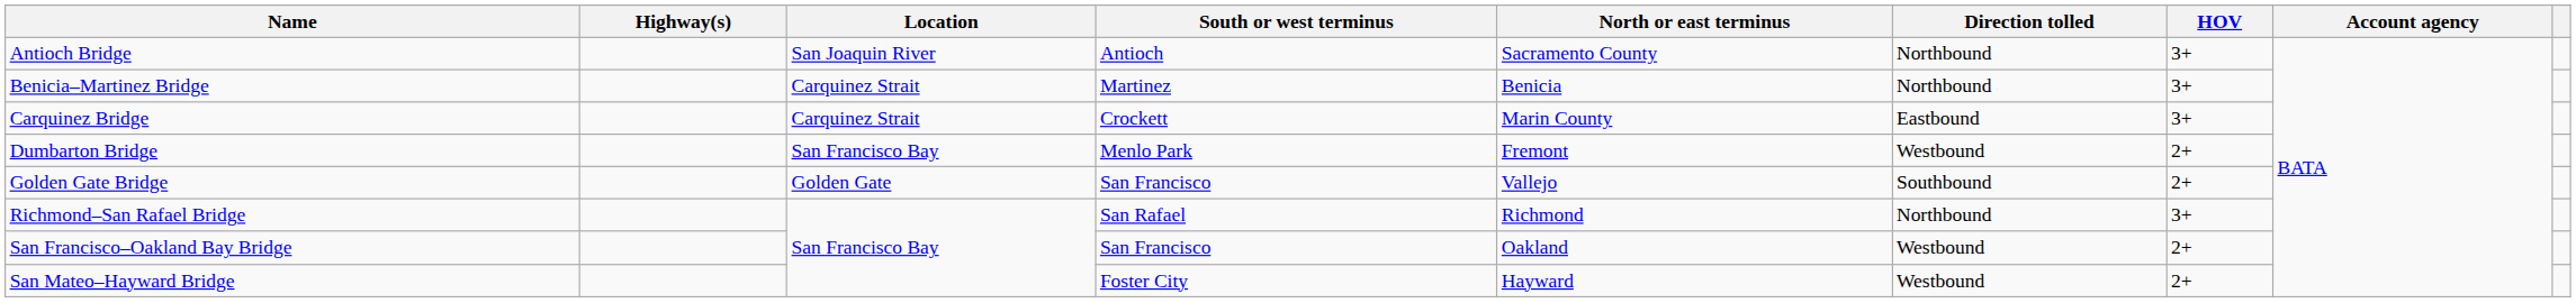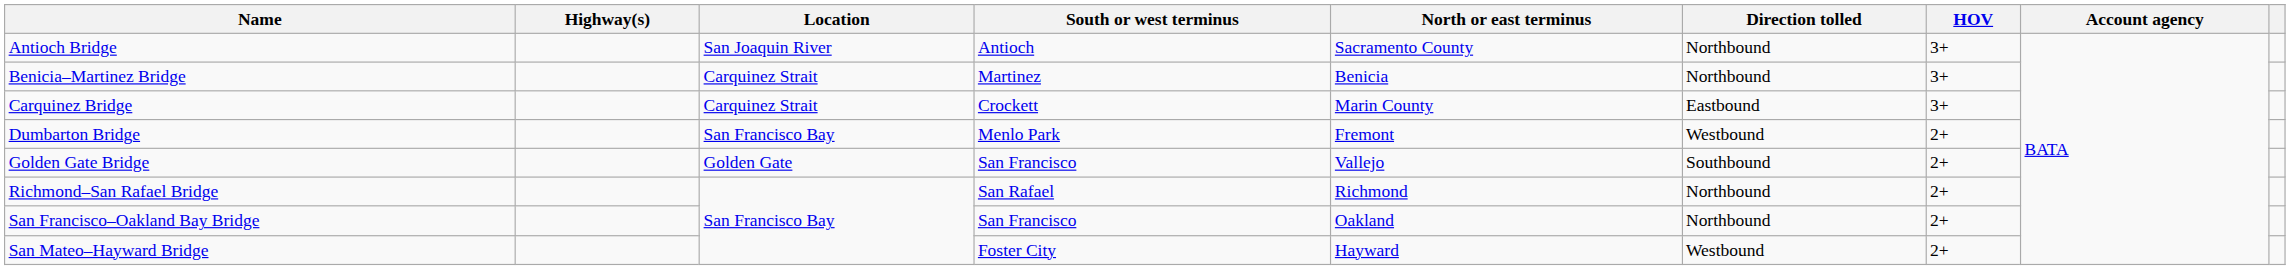 <table class="wikitable" style="font-size:95%" width=100%>
 <tr>
 <th>Name</th>
 <th>Highway(s)</th>
 <th>Location</th>
 <th>South or west terminus</th>
 <th>North or east terminus</th>
 <th>Direction tolled</th>
 <th><a href='#'>HOV</a></th>
 <th>Account agency</th>
 <th></th>
 </tr>
 <tr>
 <td><a href='#'>Antioch Bridge</a></td>
 <td></td>
 <td><a href='#'>San Joaquin River</a></td>
 <td><a href='#'>Antioch</a></td>
 <td><a href='#'>Sacramento County</a></td>
 <td>Northbound</td>
 <td>3+</td>
 <td rowspan="8"><a href='#'>BATA</a></td>
 <td></td>
 </tr>
 <tr>
 <td><a href='#'>Benicia–Martinez Bridge</a></td>
 <td></td>
 <td><a href='#'>Carquinez Strait</a></td>
 <td><a href='#'>Martinez</a></td>
 <td><a href='#'>Benicia</a></td>
 <td>Northbound</td>
 <td>3+</td>
 <td></td>
 </tr>
 <tr>
 <td><a href='#'>Carquinez Bridge</a></td>
 <td></td>
 <td><a href='#'>Carquinez Strait</a></td>
 <td><a href='#'>Crockett</a></td>
 <td><a href='#'>Marin County</a></td>
 <td>Eastbound</td>
 <td>3+</td>
 <td></td>
 </tr>
 <tr>
 <td><a href='#'>Dumbarton Bridge</a></td>
 <td></td>
 <td><a href='#'>San Francisco Bay</a></td>
 <td><a href='#'>Menlo Park</a></td>
 <td><a href='#'>Fremont</a></td>
 <td>Westbound</td>
 <td>2+</td>
 <td></td>
 </tr>
 <tr>
 <td><a href='#'>Golden Gate Bridge</a></td>
 <td></td>
 <td><a href='#'>Golden Gate</a></td>
 <td><a href='#'>San Francisco</a></td>
 <td><a href='#'>Vallejo</a></td>
 <td>Southbound</td>
 <td>2+</td>
 <td></td>
 </tr>
 <tr>
 <td><a href='#'>Richmond–San Rafael Bridge</a></td>
 <td></td>
 <td rowspan="3"><a href='#'>San Francisco Bay</a></td>
 <td><a href='#'>San Rafael</a></td>
 <td><a href='#'>Richmond</a></td>
 <td>Northbound</td>
-<td>3+</td>
+<td>2+</td>
 <td></td>
 </tr>
 <tr>
 <td><a href='#'>San Francisco–Oakland Bay Bridge</a></td>
 <td></td>
 <td><a href='#'>San Francisco</a></td>
 <td><a href='#'>Oakland</a></td>
-<td>Westbound</td>
+<td>Northbound</td>
 <td>2+</td>
 <td></td>
 </tr>
 <tr>
 <td><a href='#'>San Mateo–Hayward Bridge</a></td>
 <td></td>
 <td><a href='#'>Foster City</a></td>
 <td><a href='#'>Hayward</a></td>
 <td>Westbound</td>
 <td>2+</td>
 <td></td>
 </tr>
 </table>
